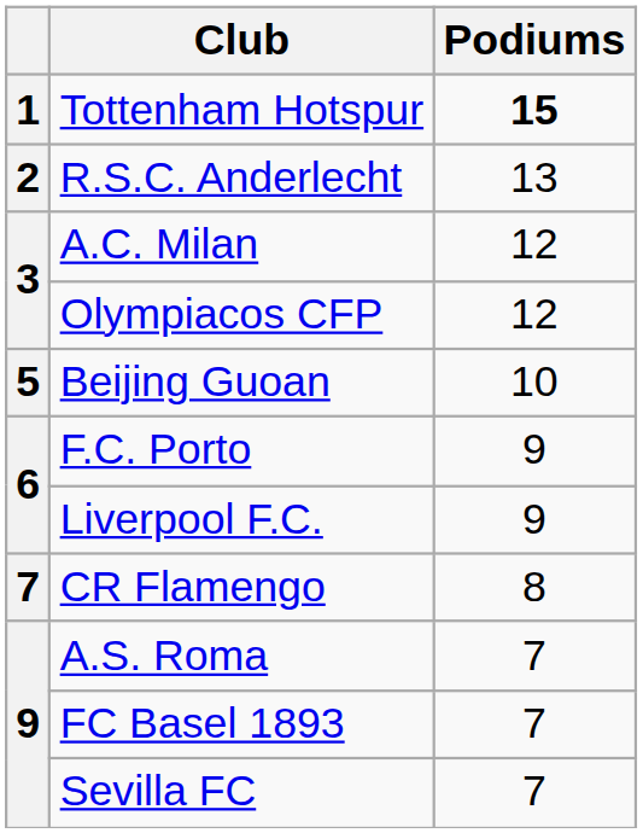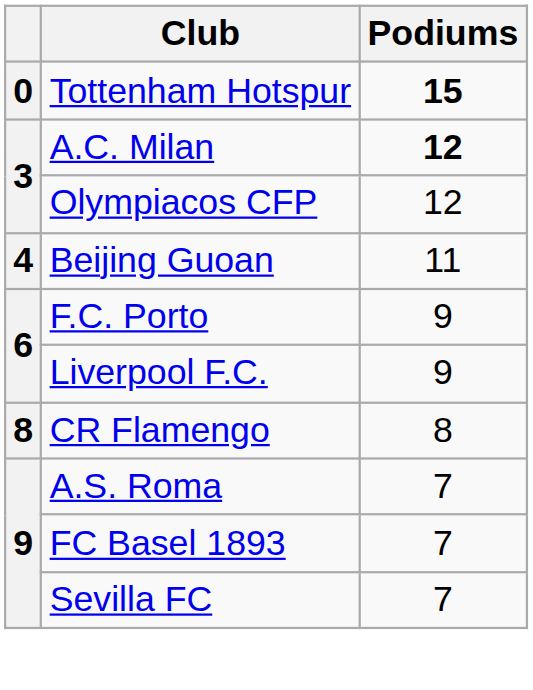 <table class="wikitable" style="float:left; margin-right:1em;">
 <tr>
 <th></th>
 <th>Club</th>
 <th>Podiums</th>
 </tr>
 <tr>
-<th>1</th>
+<th>0</th>
 <td> <a href='#'>Tottenham Hotspur</a></td>
 <td align=center><strong>15</strong></td>
 </tr>
 <tr>
-<th>2</th>
-<td> <a href='#'>R.S.C. Anderlecht</a></td>
-<td align=center>13</td>
-</tr>
-<tr>
 <th rowspan=2>3</th>
 <td> <a href='#'>A.C. Milan</a></td>
-<td align=center>12</td>
+<td align=center><strong>12</strong></td>
 </tr>
 <tr>
 <td> <a href='#'>Olympiacos CFP</a></td>
 <td align=center>12</td>
 </tr>
 <tr>
-<th>5</th>
+<th>4</th>
 <td> <a href='#'>Beijing Guoan</a></td>
-<td align=center>10</td>
+<td align=center>11</td>
 </tr>
 <tr>
 <th rowspan=2>6</th>
 <td> <a href='#'>F.C. Porto</a></td>
 <td align=center>9</td>
 </tr>
 <tr>
 <td> <a href='#'>Liverpool F.C.</a></td>
 <td align=center>9</td>
 </tr>
 <tr>
-<th>7</th>
+<th>8</th>
 <td> <a href='#'>CR Flamengo</a></td>
 <td align=center>8</td>
 </tr>
 <tr>
 <th rowspan=3>9</th>
 <td> <a href='#'>A.S. Roma</a></td>
 <td align=center>7</td>
 </tr>
 <tr>
 <td> <a href='#'>FC Basel 1893</a></td>
 <td align=center>7</td>
 </tr>
 <tr>
 <td> <a href='#'>Sevilla FC</a></td>
 <td align=center>7</td>
 </tr>
 </table>
